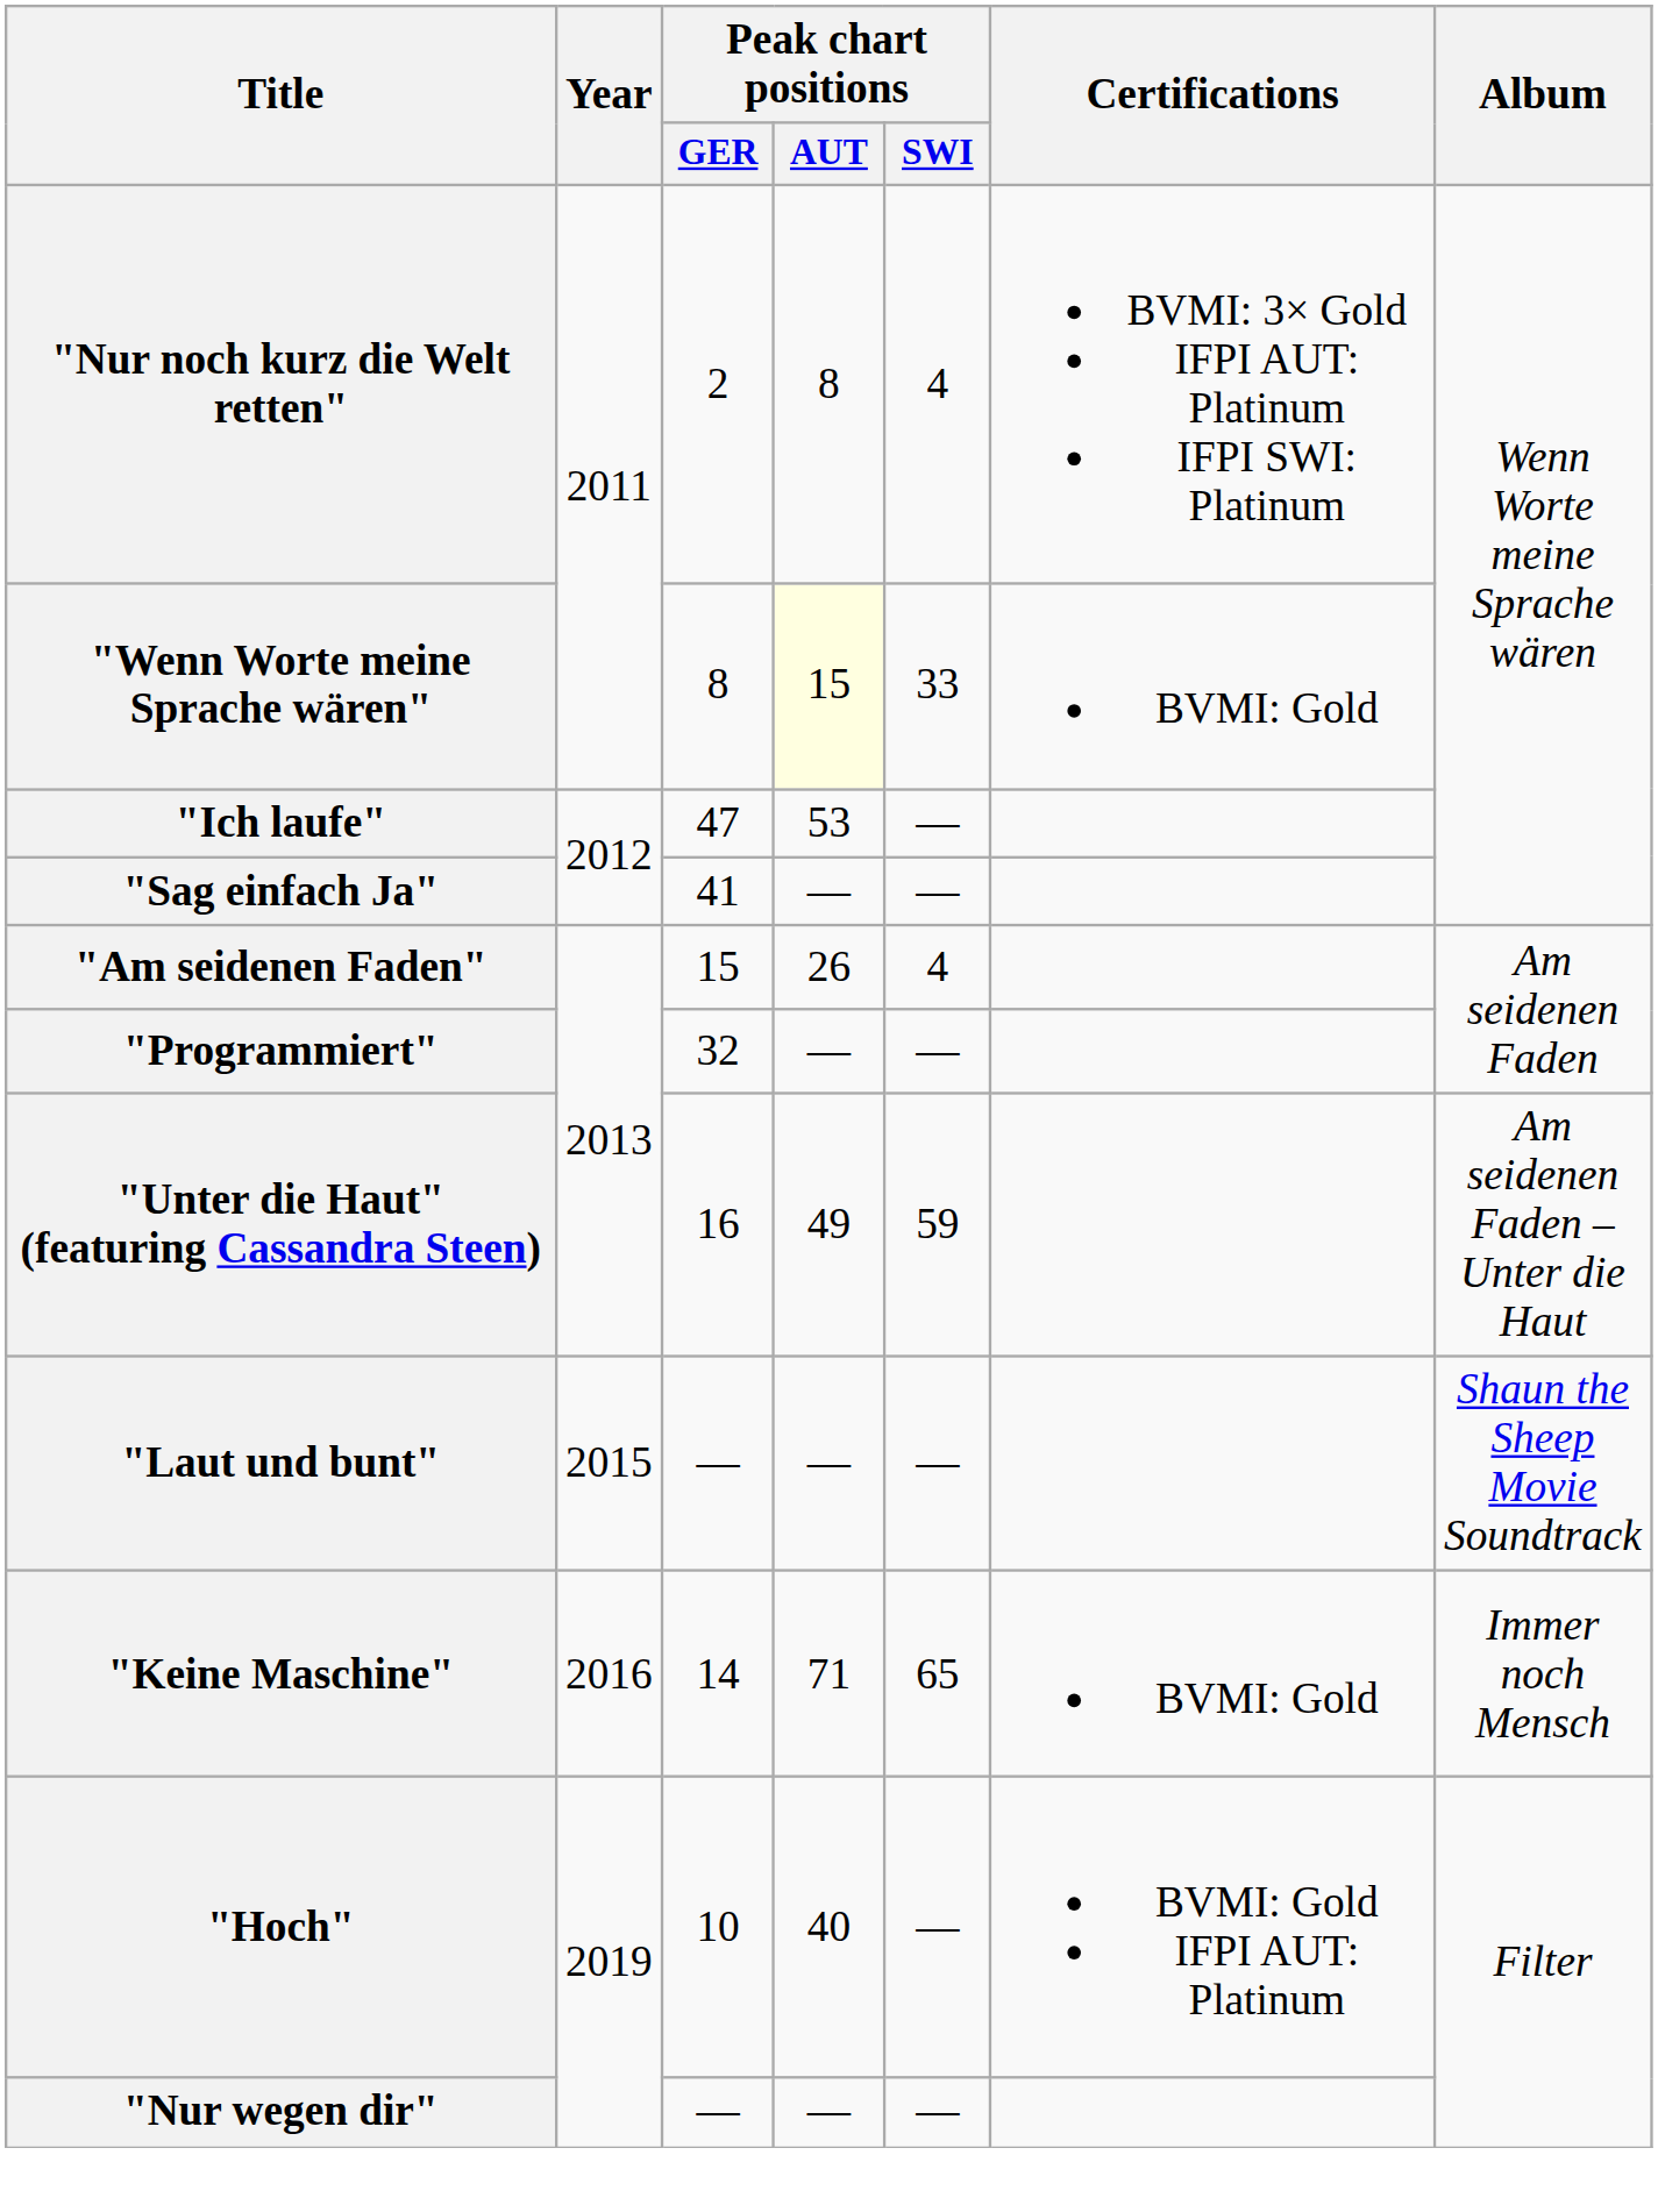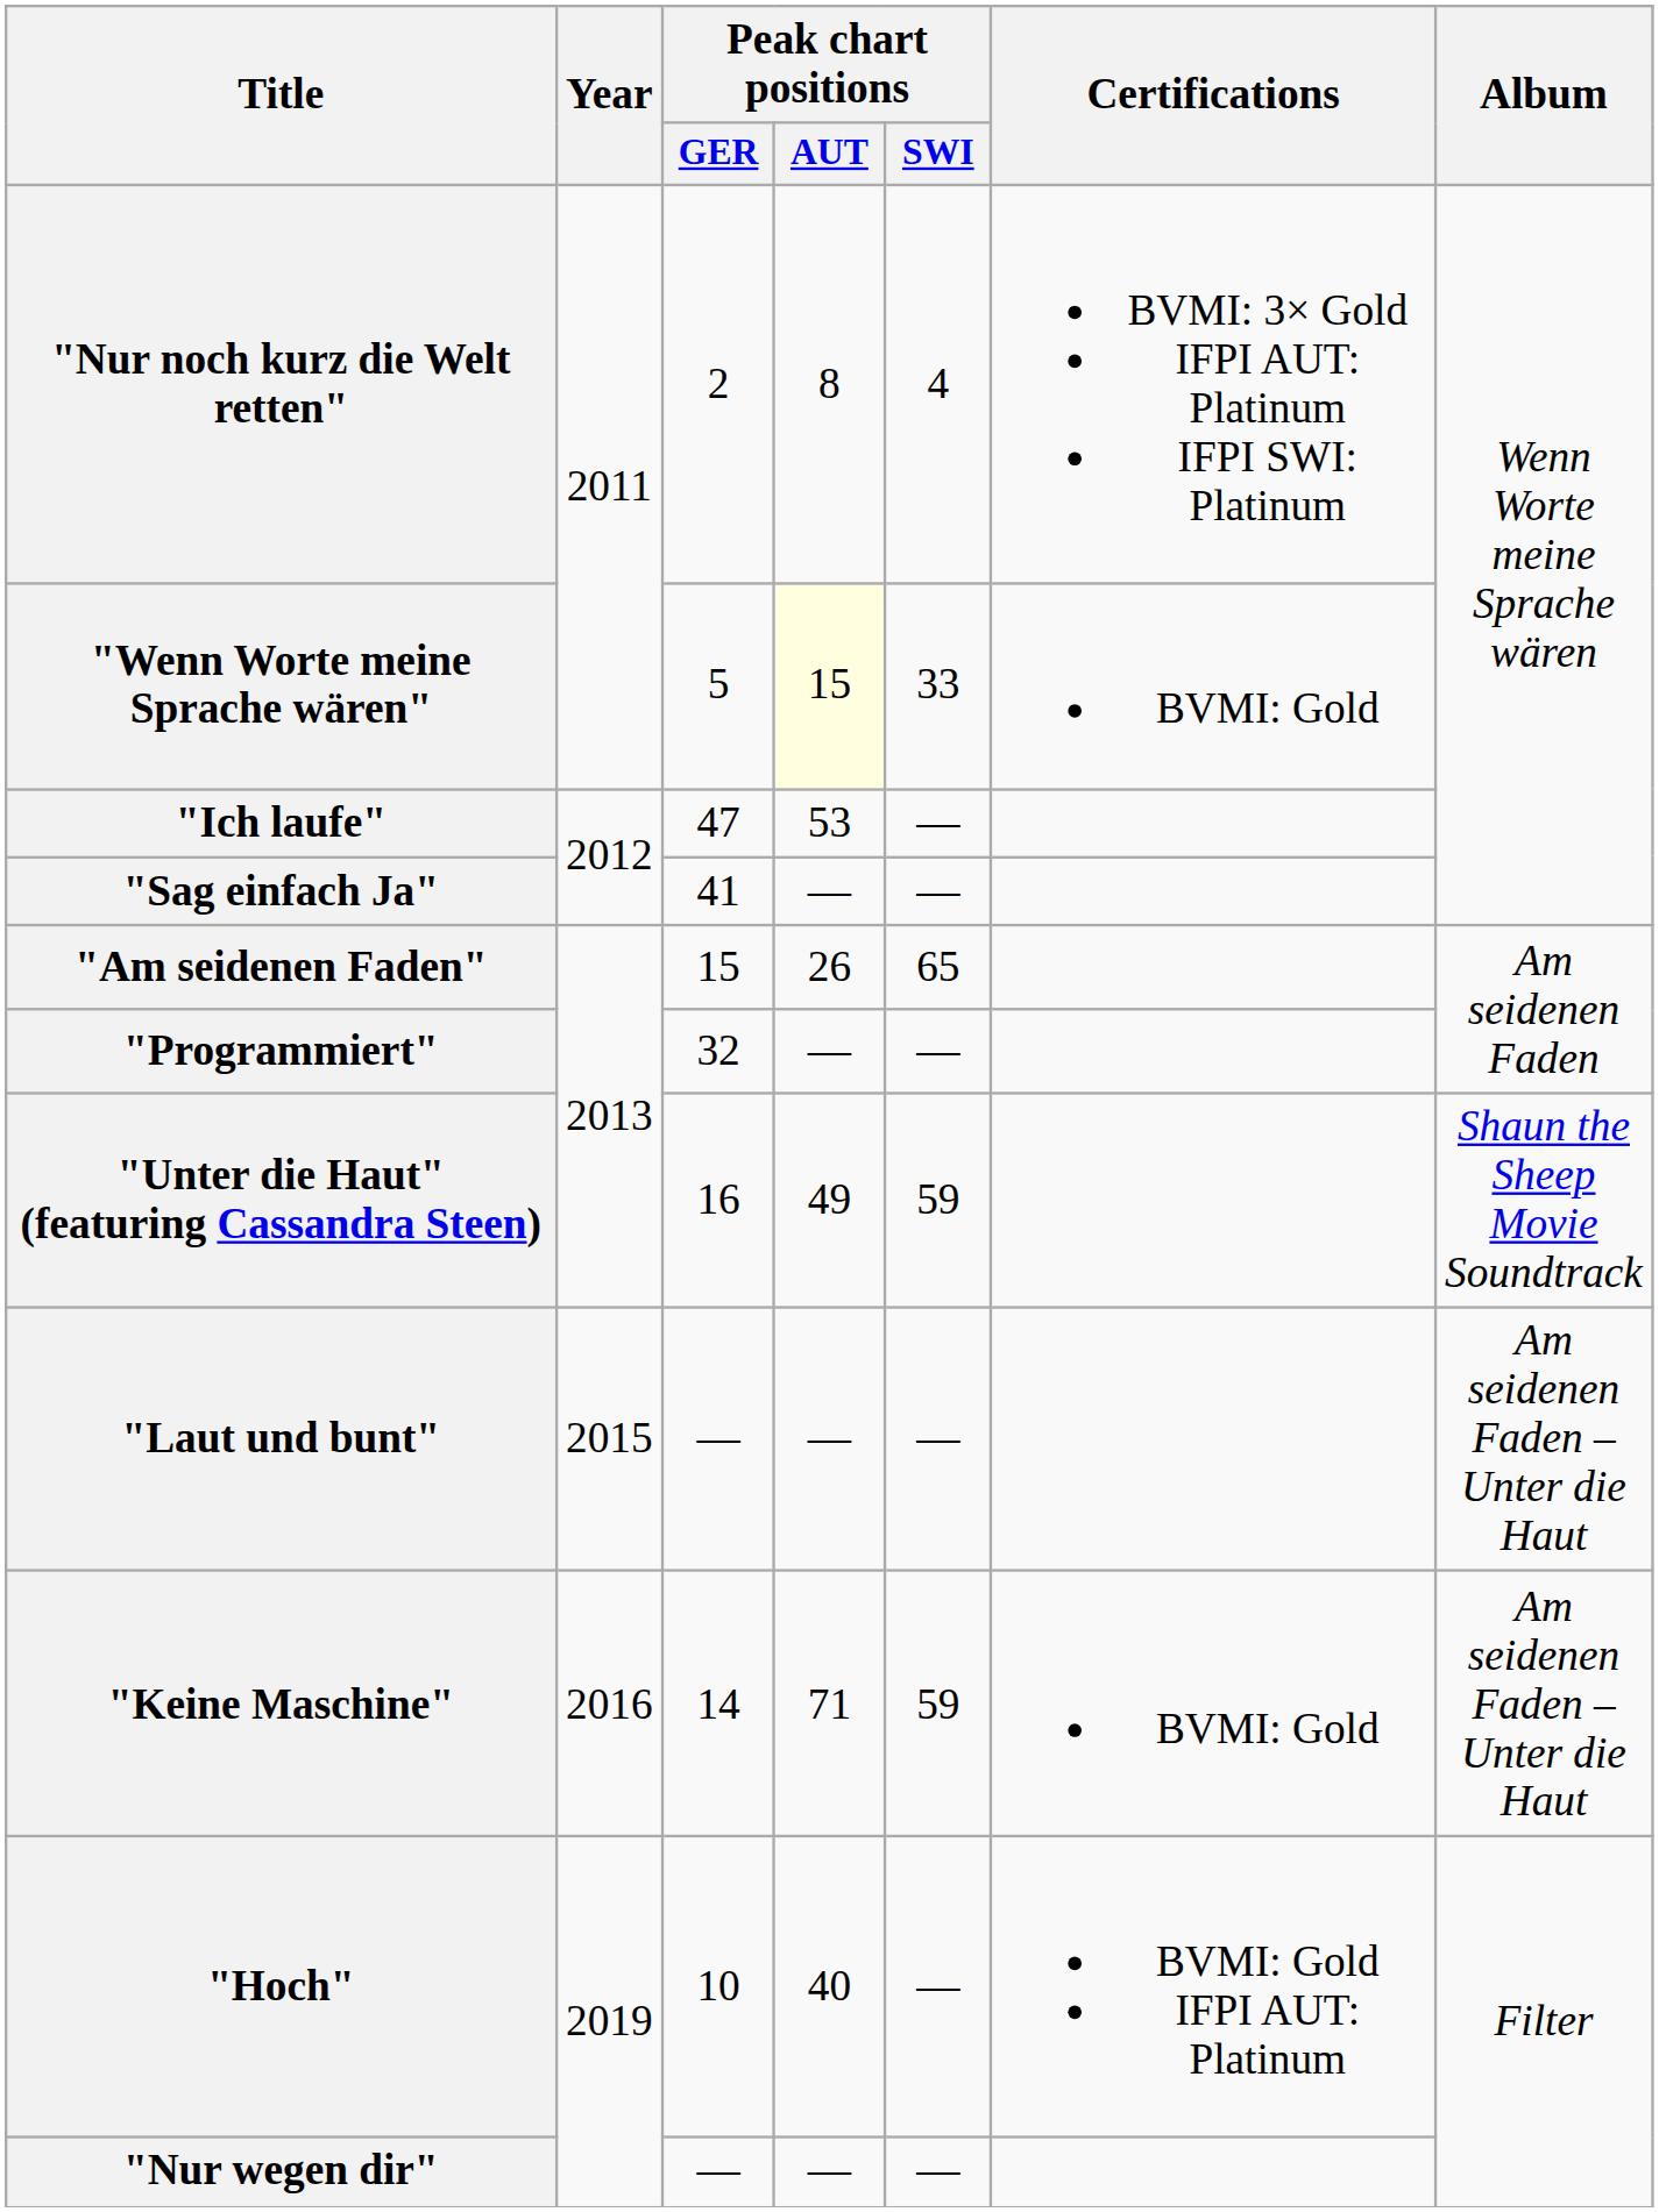 <table class="wikitable plainrowheaders" style="text-align:center;">
 <tr>
 <th scope="col" rowspan="2" style="width:18em;">Title</th>
 <th scope="col" rowspan="2">Year</th>
 <th scope="col" colspan="3">Peak chart positions</th>
 <th scope="col" rowspan="2" style="width:14em;">Certifications</th>
 <th scope="col" rowspan="2">Album</th>
 </tr>
 <tr>
 <th style="width:3em;font-size:85%"><a href='#'>GER</a><br></th>
 <th style="width:3em;font-size:85%"><a href='#'>AUT</a><br></th>
 <th style="width:3em;font-size:85%"><a href='#'>SWI</a><br></th>
 </tr>
 <tr>
 <th scope="row">"Nur noch kurz die Welt retten"</th>
 <td rowspan="2">2011</td>
 <td>2</td>
 <td>8</td>
 <td>4</td>
 <td><br><ul><li>BVMI: 3× Gold</li><li>IFPI AUT: Platinum</li><li>IFPI SWI: Platinum</li></ul></td>
 <td rowspan="4"><em>Wenn Worte meine Sprache wären</em></td>
 </tr>
 <tr>
 <th scope="row">"Wenn Worte meine Sprache wären"</th>
-<td>8</td>
+<td>5</td>
 <td style="background: lightyellow;">15</td>
 <td>33</td>
 <td><br><ul><li>BVMI: Gold</li></ul></td>
 </tr>
 <tr>
 <th scope="row">"Ich laufe"</th>
 <td rowspan="2">2012</td>
 <td>47</td>
 <td>53</td>
 <td>—</td>
 <td></td>
 </tr>
 <tr>
 <th scope="row">"Sag einfach Ja"</th>
 <td>41</td>
 <td>—</td>
 <td>—</td>
 <td></td>
 </tr>
 <tr>
 <th scope="row">"Am seidenen Faden"</th>
 <td rowspan="3">2013</td>
 <td>15</td>
 <td>26</td>
-<td>4</td>
+<td>65</td>
 <td></td>
 <td rowspan="2"><em>Am seidenen Faden</em></td>
 </tr>
 <tr>
 <th scope="row">"Programmiert"</th>
 <td>32</td>
 <td>—</td>
 <td>—</td>
 <td></td>
 </tr>
 <tr>
 <th scope="row">"Unter die Haut" <br><span>(featuring <a href='#'>Cassandra Steen</a>)</span></th>
 <td>16</td>
 <td>49</td>
 <td>59</td>
 <td></td>
-<td><em>Am seidenen Faden – Unter die Haut</em></td>
+<td><em><a href='#'>Shaun the Sheep Movie</a> Soundtrack</em></td>
 </tr>
 <tr>
 <th scope="row">"Laut und bunt"</th>
 <td>2015</td>
 <td>—</td>
 <td>—</td>
 <td>—</td>
 <td></td>
-<td><em><a href='#'>Shaun the Sheep Movie</a> Soundtrack</em></td>
+<td><em>Am seidenen Faden – Unter die Haut</em></td>
 </tr>
 <tr>
 <th scope="row">"Keine Maschine"</th>
 <td>2016</td>
 <td>14</td>
 <td>71</td>
-<td>65</td>
+<td>59</td>
 <td><br><ul><li>BVMI: Gold</li></ul></td>
-<td><em>Immer noch Mensch</em></td>
+<td><em>Am seidenen Faden – Unter die Haut</em></td>
 </tr>
 <tr>
 <th scope="row">"Hoch"</th>
 <td rowspan="2">2019</td>
 <td>10</td>
 <td>40</td>
 <td>—</td>
 <td><br><ul><li>BVMI: Gold</li><li>IFPI AUT: Platinum</li></ul></td>
 <td rowspan="2"><em>Filter</em></td>
 </tr>
 <tr>
 <th scope="row">"Nur wegen dir"</th>
 <td>—</td>
 <td>—</td>
 <td>—</td>
 <td></td>
 </tr>
 </table>
